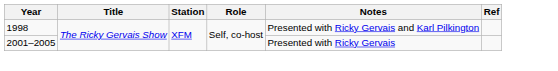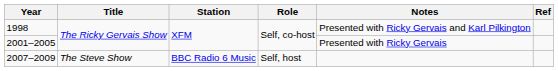 <table class="wikitable">
 <tr>
 <th>Year</th>
 <th>Title</th>
 <th>Station</th>
 <th>Role</th>
 <th>Notes</th>
 <th>Ref</th>
 </tr>
 <tr>
 <td>1998</td>
 <td rowspan="2"><em><a href='#'>The Ricky Gervais Show</a></em></td>
 <td rowspan="2"><a href='#'>XFM</a></td>
 <td rowspan="2">Self, co-host</td>
 <td>Presented with <a href='#'>Ricky Gervais</a> and <a href='#'>Karl Pilkington</a></td>
 <td></td>
 </tr>
 <tr>
 <td>2001–2005</td>
 <td>Presented with <a href='#'>Ricky Gervais</a></td>
 <td></td>
 </tr>
+<tr>
+<td>2007–2009</td>
+<td><em>The Steve Show</em></td>
+<td><a href='#'>BBC Radio 6 Music</a></td>
+<td>Self, host</td>
+<td></td>
+<td></td>
+</tr>
 </table>
